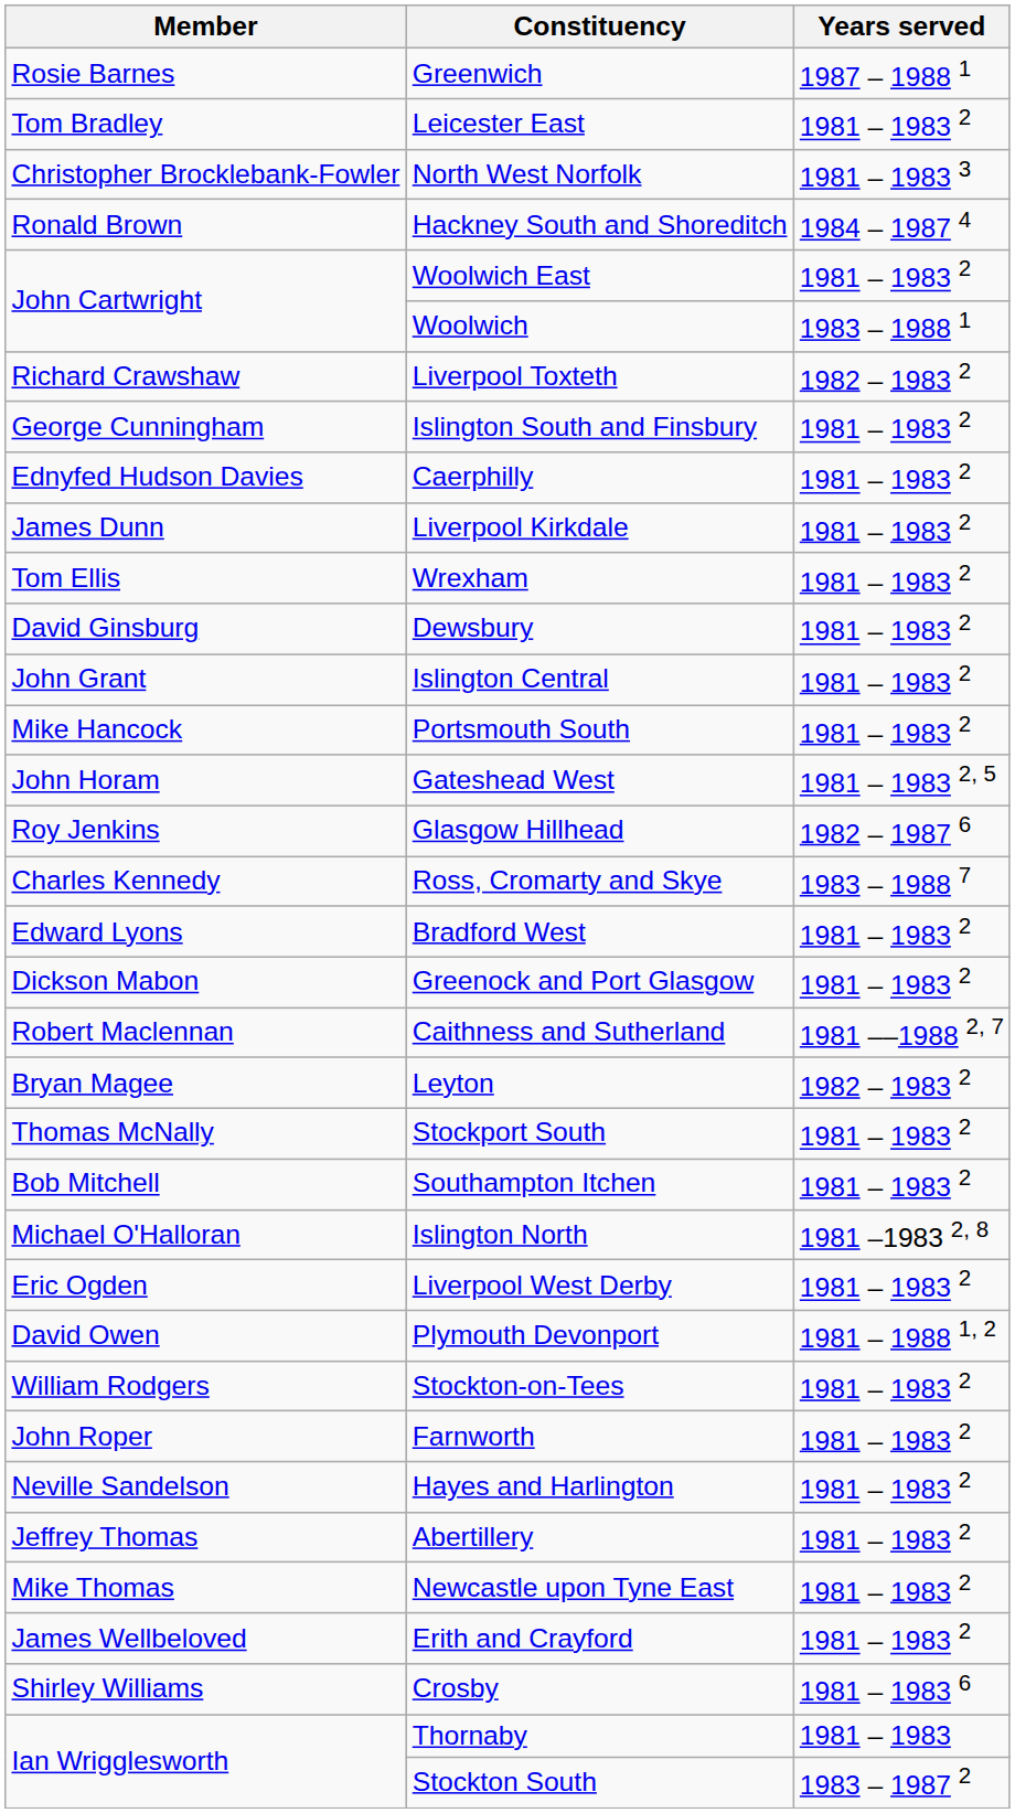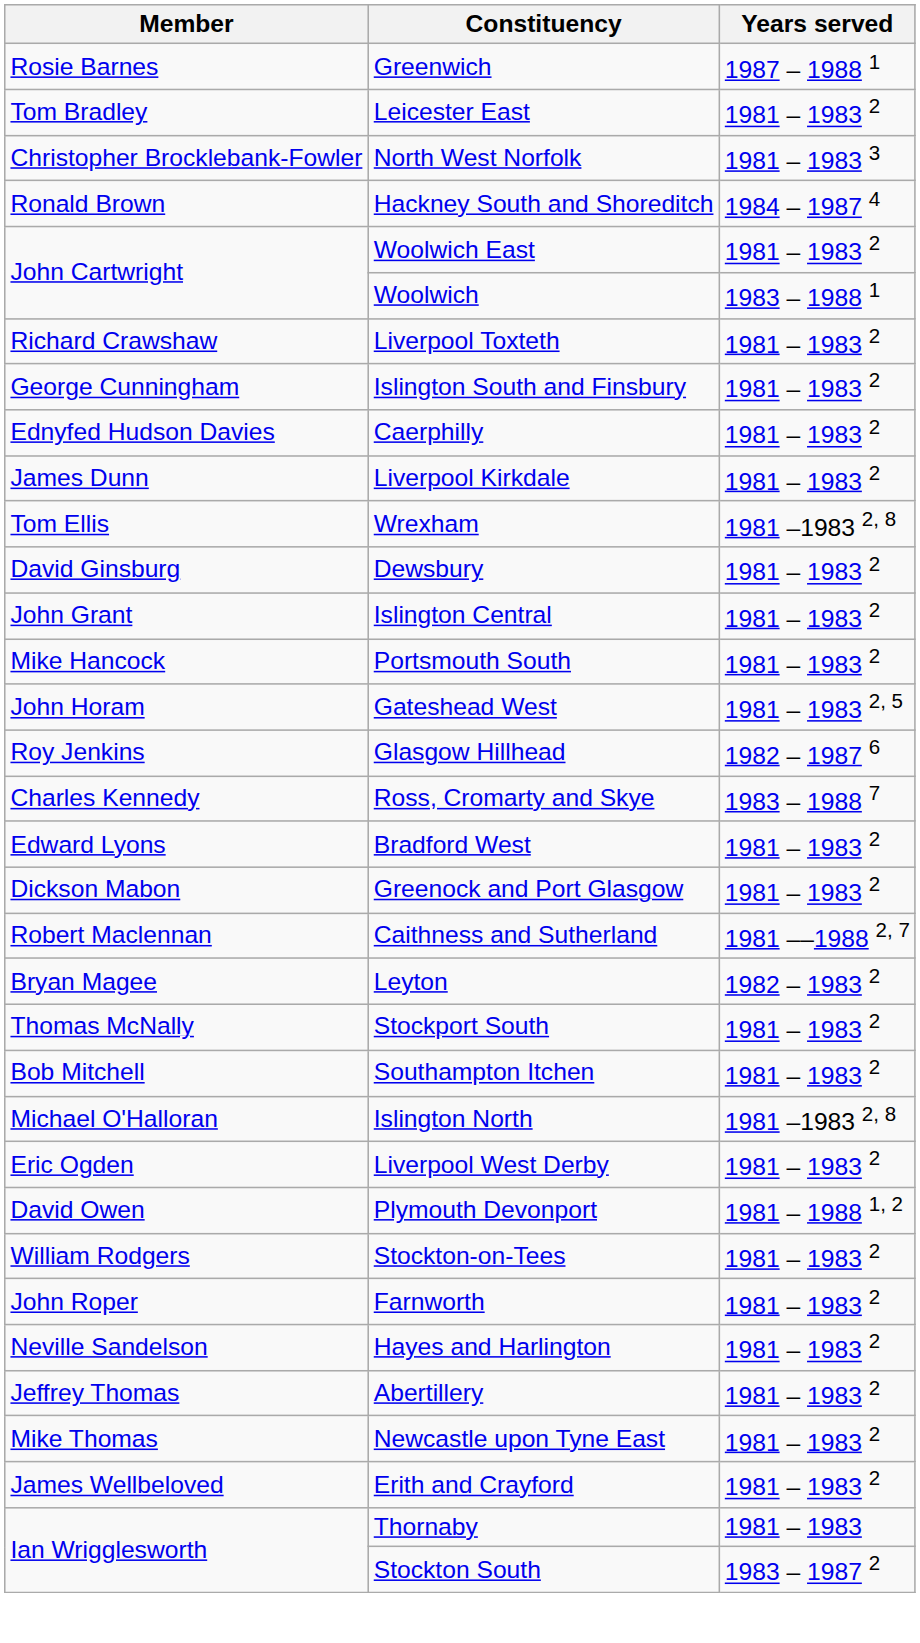 <table class="wikitable sortable">
 <tr>
 <th>Member</th>
 <th>Constituency</th>
 <th>Years served</th>
 </tr>
 <tr>
 <td><a href='#'>Rosie Barnes</a></td>
 <td><a href='#'>Greenwich</a></td>
 <td><a href='#'>1987</a> –  <a href='#'>1988</a> <sup>1</sup></td>
 </tr>
 <tr>
 <td><a href='#'>Tom Bradley</a></td>
 <td><a href='#'>Leicester East</a></td>
 <td><a href='#'>1981</a> – <a href='#'>1983</a> <sup>2</sup></td>
 </tr>
 <tr>
 <td><a href='#'>Christopher Brocklebank-Fowler</a></td>
 <td><a href='#'>North West Norfolk</a></td>
 <td><a href='#'>1981</a>  – <a href='#'>1983</a> <sup>3</sup></td>
 </tr>
 <tr>
 <td><a href='#'>Ronald Brown</a></td>
 <td><a href='#'>Hackney South and Shoreditch</a></td>
 <td><a href='#'>1984</a> – <a href='#'>1987</a> <sup>4</sup></td>
 </tr>
 <tr>
 <td rowspan=2><a href='#'>John Cartwright</a></td>
 <td><a href='#'>Woolwich East</a></td>
 <td><a href='#'>1981</a>  – <a href='#'>1983</a> <sup>2</sup></td>
 </tr>
 <tr>
 <td><a href='#'>Woolwich</a></td>
 <td><a href='#'>1983</a> – <a href='#'>1988</a> <sup>1</sup></td>
 </tr>
 <tr>
 <td><a href='#'>Richard Crawshaw</a></td>
 <td><a href='#'>Liverpool Toxteth</a></td>
-<td><a href='#'>1982</a> – <a href='#'>1983</a> <sup>2</sup></td>
+<td><a href='#'>1981</a> – <a href='#'>1983</a> <sup>2</sup></td>
 </tr>
 <tr>
 <td><a href='#'>George Cunningham</a></td>
 <td><a href='#'>Islington South and Finsbury</a></td>
 <td><a href='#'>1981</a> – <a href='#'>1983</a> <sup>2</sup></td>
 </tr>
 <tr>
 <td><a href='#'>Ednyfed Hudson Davies</a></td>
 <td><a href='#'>Caerphilly</a></td>
 <td><a href='#'>1981</a> – <a href='#'>1983</a> <sup>2</sup></td>
 </tr>
 <tr>
 <td><a href='#'>James Dunn</a></td>
 <td><a href='#'>Liverpool Kirkdale</a></td>
 <td><a href='#'>1981</a> – <a href='#'>1983</a> <sup>2</sup></td>
 </tr>
 <tr>
 <td><a href='#'>Tom Ellis</a></td>
 <td><a href='#'>Wrexham</a></td>
-<td><a href='#'>1981</a> – <a href='#'>1983</a> <sup>2</sup></td>
+<td><a href='#'>1981</a> –1983 <sup>2, 8</sup></td>
 </tr>
 <tr>
 <td><a href='#'>David Ginsburg</a></td>
 <td><a href='#'>Dewsbury</a></td>
 <td><a href='#'>1981</a> – <a href='#'>1983</a> <sup>2</sup></td>
 </tr>
 <tr>
 <td><a href='#'>John Grant</a></td>
 <td><a href='#'>Islington Central</a></td>
 <td><a href='#'>1981</a> – <a href='#'>1983</a> <sup>2</sup></td>
 </tr>
 <tr>
 <td><a href='#'>Mike Hancock</a></td>
 <td><a href='#'>Portsmouth South</a></td>
 <td><a href='#'>1981</a>  – <a href='#'>1983</a> <sup>2</sup></td>
 </tr>
 <tr>
 <td><a href='#'>John Horam</a></td>
 <td><a href='#'>Gateshead West</a></td>
 <td><a href='#'>1981</a> – <a href='#'>1983</a> <sup>2, 5</sup></td>
 </tr>
 <tr>
 <td><a href='#'>Roy Jenkins</a></td>
 <td><a href='#'>Glasgow Hillhead</a></td>
 <td><a href='#'>1982</a> – <a href='#'>1987</a> <sup>6</sup></td>
 </tr>
 <tr>
 <td><a href='#'>Charles Kennedy</a></td>
 <td><a href='#'>Ross, Cromarty and Skye</a></td>
 <td><a href='#'>1983</a> – <a href='#'>1988</a> <sup>7</sup></td>
 </tr>
 <tr>
 <td><a href='#'>Edward Lyons</a></td>
 <td><a href='#'>Bradford West</a></td>
 <td><a href='#'>1981</a> – <a href='#'>1983</a> <sup>2</sup></td>
 </tr>
 <tr>
 <td><a href='#'>Dickson Mabon</a></td>
 <td><a href='#'>Greenock and Port Glasgow</a></td>
 <td><a href='#'>1981</a> – <a href='#'>1983</a> <sup>2</sup></td>
 </tr>
 <tr>
 <td><a href='#'>Robert Maclennan</a></td>
 <td><a href='#'>Caithness and Sutherland</a></td>
 <td><a href='#'>1981</a> ––<a href='#'>1988</a> <sup>2, 7</sup></td>
 </tr>
 <tr>
 <td><a href='#'>Bryan Magee</a></td>
 <td><a href='#'>Leyton</a></td>
 <td><a href='#'>1982</a> – <a href='#'>1983</a> <sup>2</sup></td>
 </tr>
 <tr>
 <td><a href='#'>Thomas McNally</a></td>
 <td><a href='#'>Stockport South</a></td>
 <td><a href='#'>1981</a> – <a href='#'>1983</a> <sup>2</sup></td>
 </tr>
 <tr>
 <td><a href='#'>Bob Mitchell</a></td>
 <td><a href='#'>Southampton Itchen</a></td>
 <td><a href='#'>1981</a> – <a href='#'>1983</a> <sup>2</sup></td>
 </tr>
 <tr>
 <td><a href='#'>Michael O'Halloran</a></td>
 <td><a href='#'>Islington North</a></td>
 <td><a href='#'>1981</a> –1983 <sup>2, 8</sup></td>
 </tr>
 <tr>
 <td><a href='#'>Eric Ogden</a></td>
 <td><a href='#'>Liverpool West Derby</a></td>
 <td><a href='#'>1981</a> – <a href='#'>1983</a> <sup>2</sup></td>
 </tr>
 <tr>
 <td><a href='#'>David Owen</a></td>
 <td><a href='#'>Plymouth Devonport</a></td>
 <td><a href='#'>1981</a> – <a href='#'>1988</a> <sup>1, 2</sup></td>
 </tr>
 <tr>
 <td><a href='#'>William Rodgers</a></td>
 <td><a href='#'>Stockton-on-Tees</a></td>
 <td><a href='#'>1981</a> – <a href='#'>1983</a> <sup>2</sup></td>
 </tr>
 <tr>
 <td><a href='#'>John Roper</a></td>
 <td><a href='#'>Farnworth</a></td>
 <td><a href='#'>1981</a> – <a href='#'>1983</a> <sup>2</sup></td>
 </tr>
 <tr>
 <td><a href='#'>Neville Sandelson</a></td>
 <td><a href='#'>Hayes and Harlington</a></td>
 <td><a href='#'>1981</a> – <a href='#'>1983</a> <sup>2</sup></td>
 </tr>
 <tr>
 <td><a href='#'>Jeffrey Thomas</a></td>
 <td><a href='#'>Abertillery</a></td>
 <td><a href='#'>1981</a> – <a href='#'>1983</a> <sup>2</sup></td>
 </tr>
 <tr>
 <td><a href='#'>Mike Thomas</a></td>
 <td><a href='#'>Newcastle upon Tyne East</a></td>
 <td><a href='#'>1981</a> – <a href='#'>1983</a> <sup>2</sup></td>
 </tr>
 <tr>
 <td><a href='#'>James Wellbeloved</a></td>
 <td><a href='#'>Erith and Crayford</a></td>
 <td><a href='#'>1981</a> – <a href='#'>1983</a> <sup>2</sup></td>
 </tr>
 <tr>
-<td><a href='#'>Shirley Williams</a></td>
-<td><a href='#'>Crosby</a></td>
-<td><a href='#'>1981</a> – <a href='#'>1983</a> <sup>6</sup></td>
-</tr>
-<tr>
 <td rowspan=2><a href='#'>Ian Wrigglesworth</a></td>
 <td><a href='#'>Thornaby</a></td>
 <td><a href='#'>1981</a> – <a href='#'>1983</a></td>
 </tr>
 <tr>
 <td><a href='#'>Stockton South</a></td>
 <td><a href='#'>1983</a> – <a href='#'>1987</a> <sup>2</sup></td>
 </tr>
 </table>
